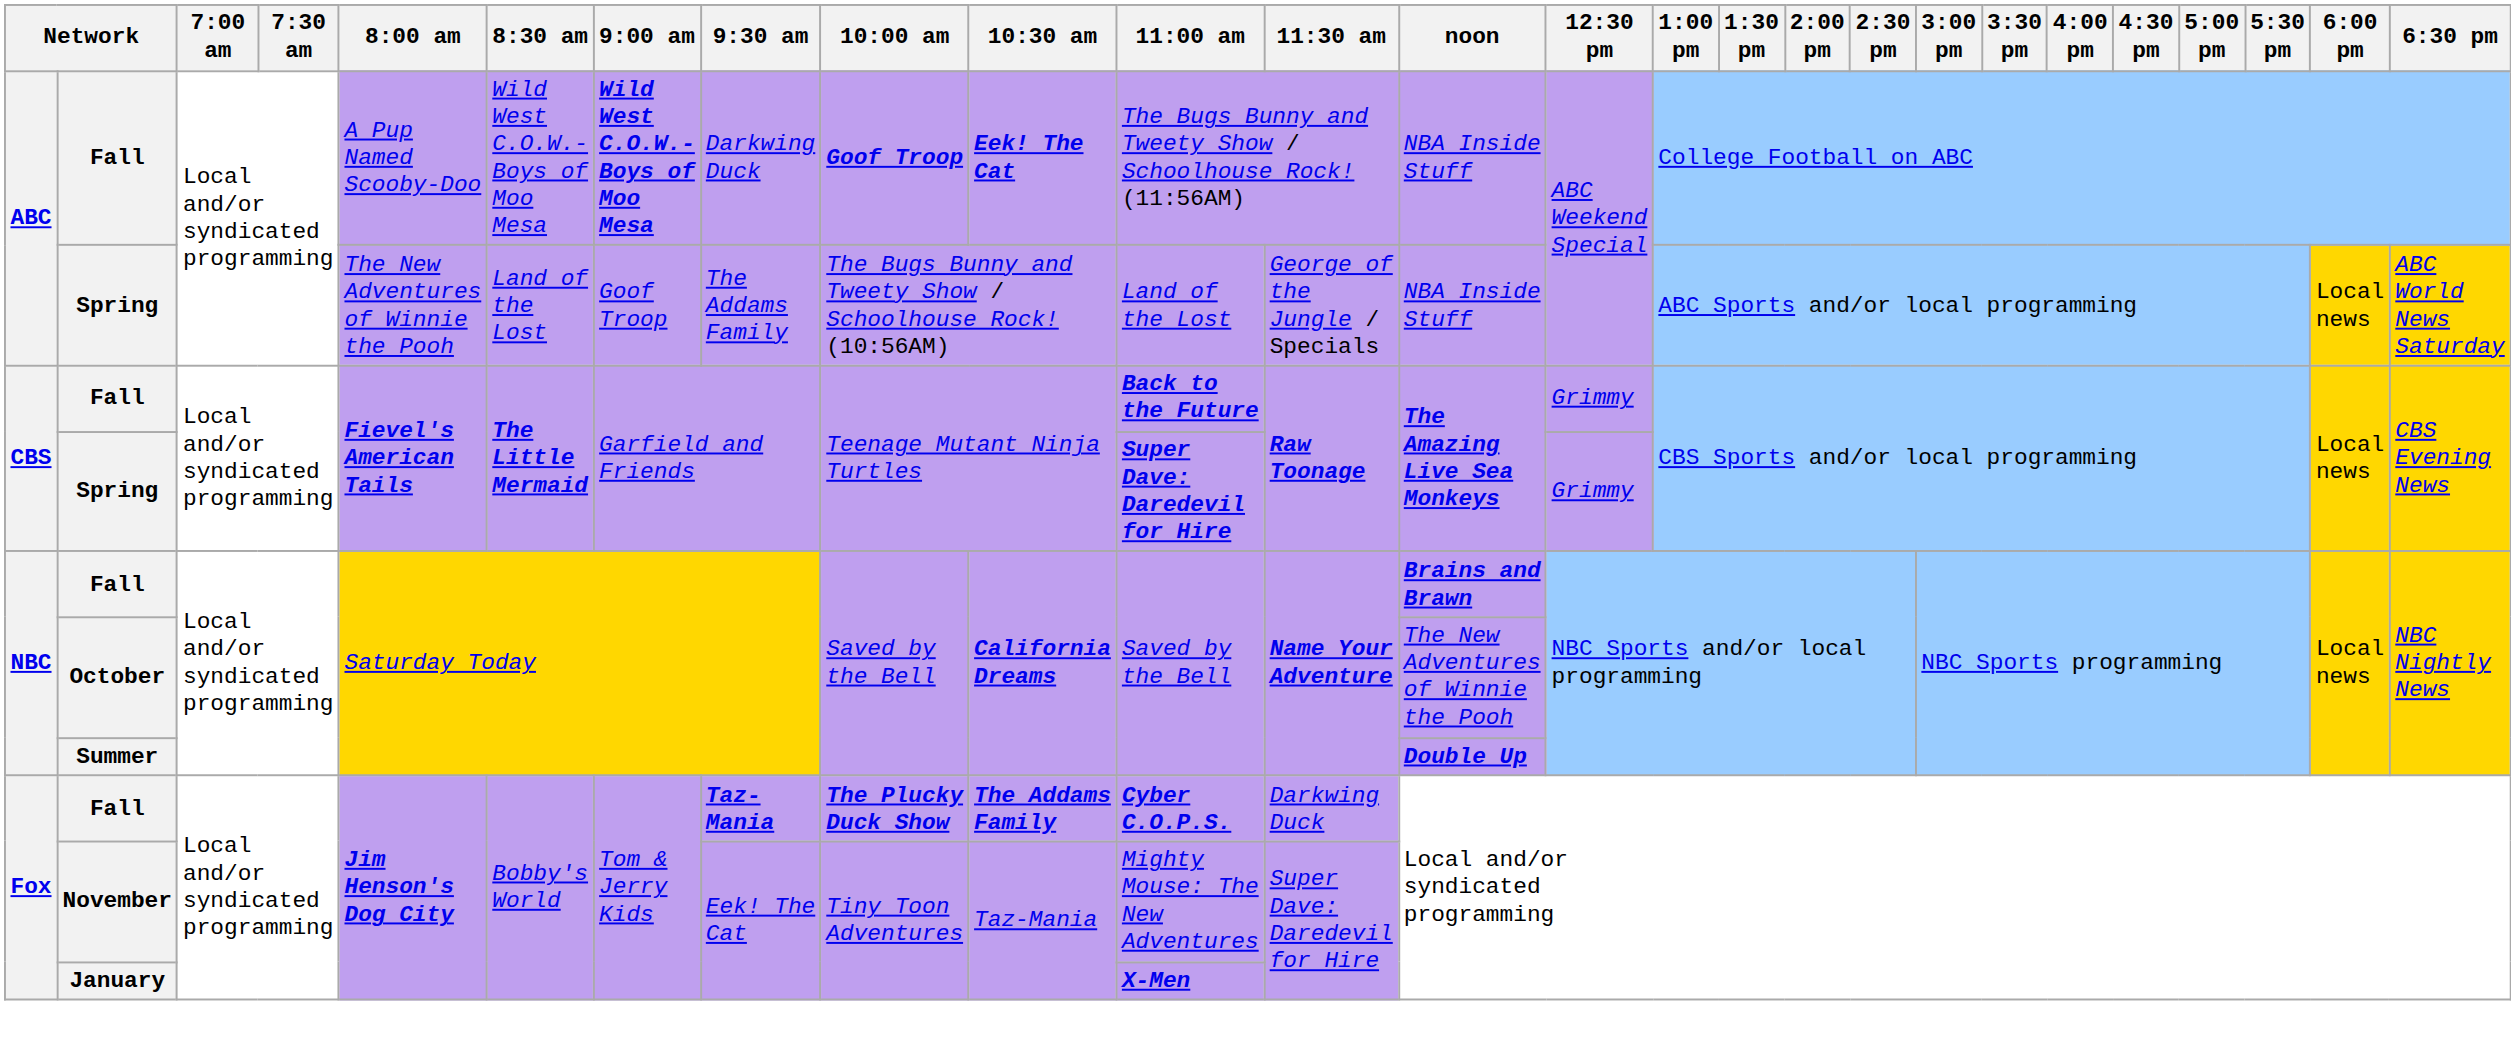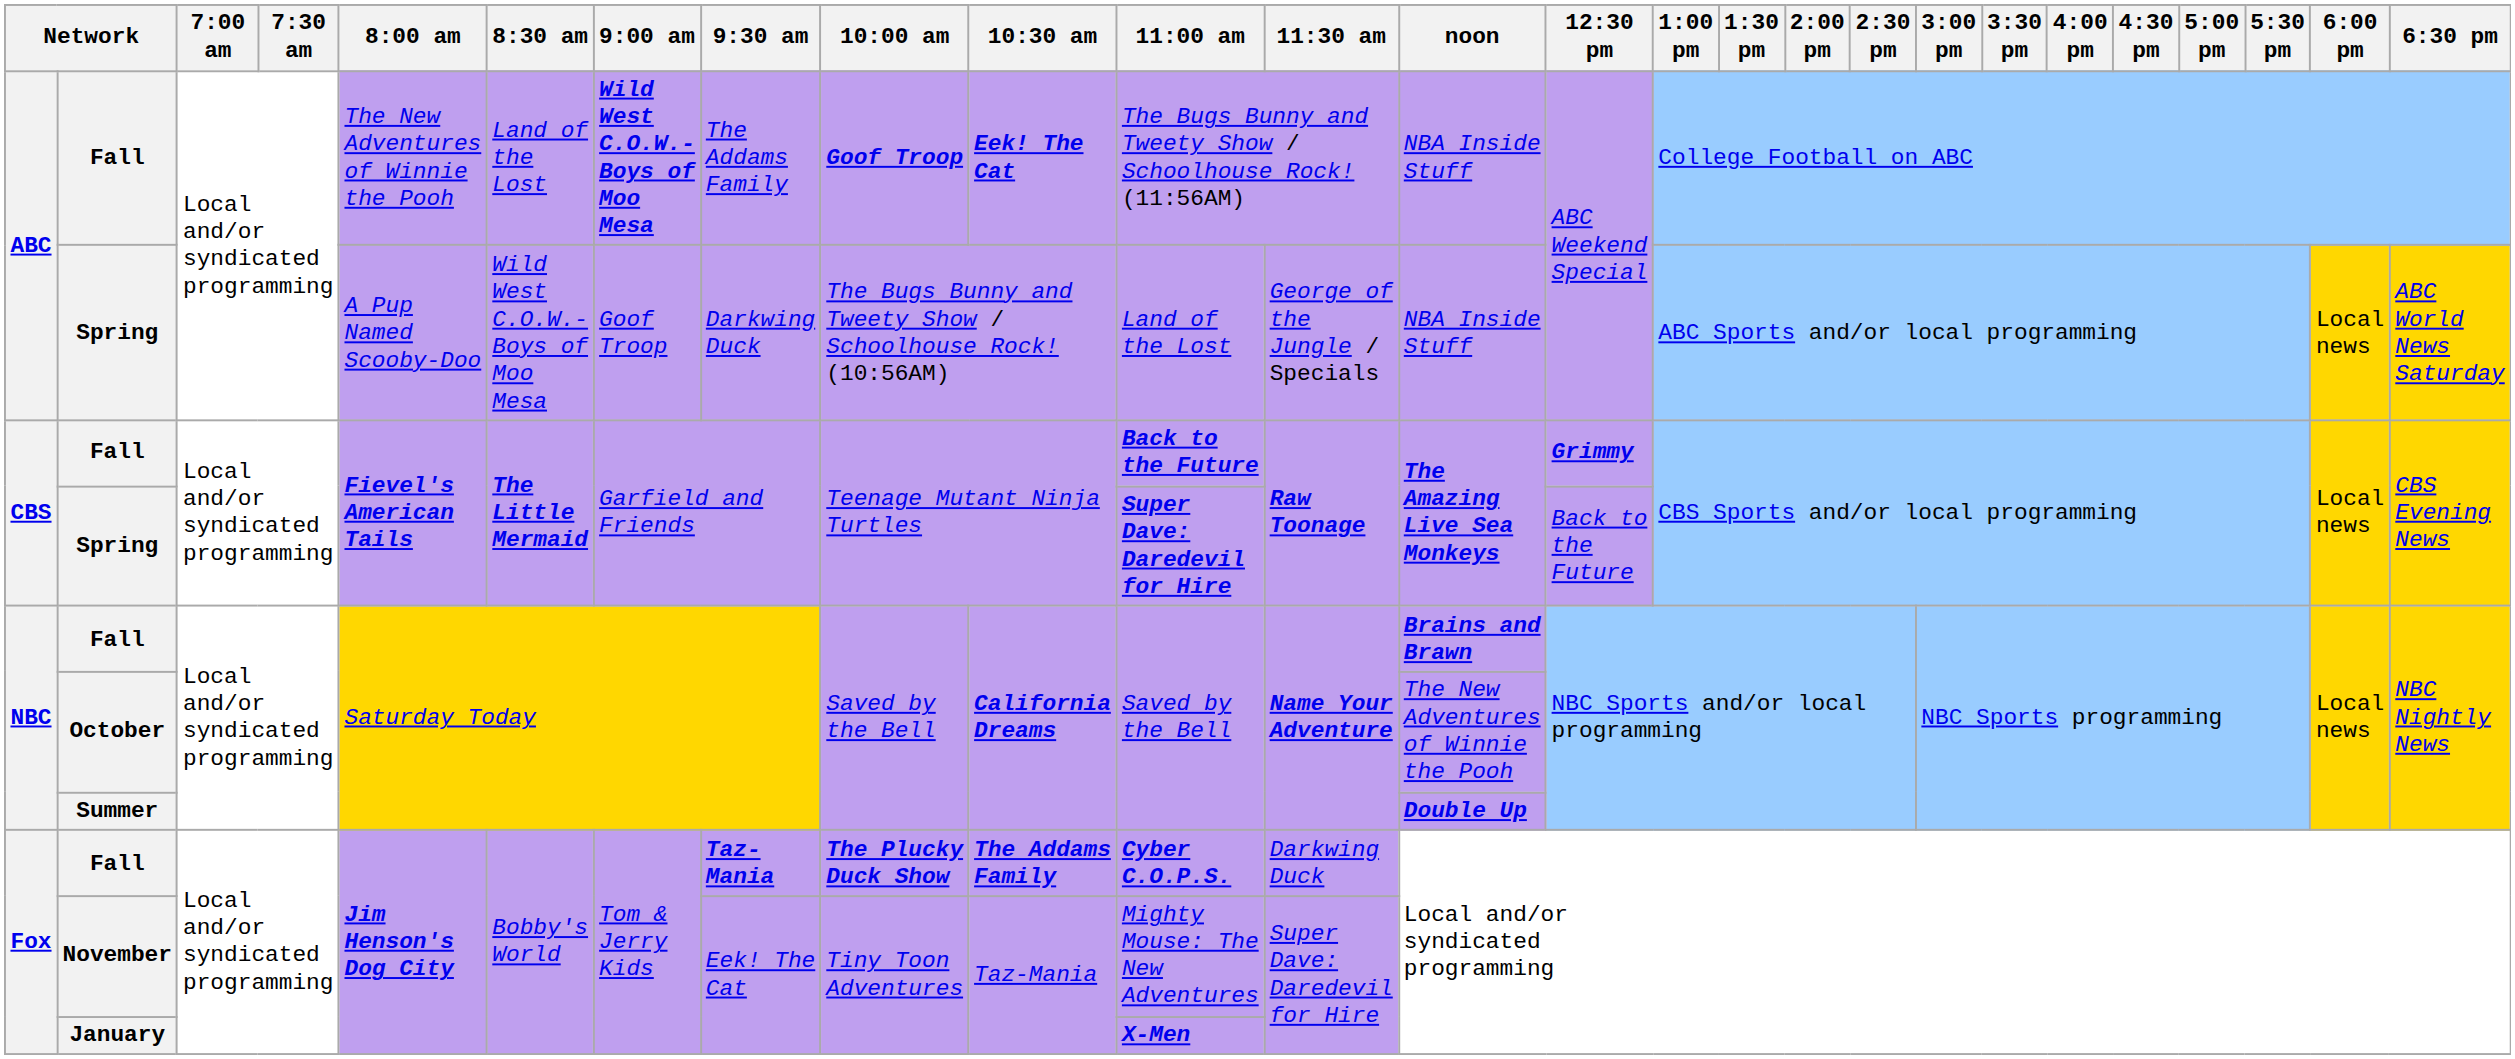 <table class=wikitable style="font-size:90%">
 <tr>
 <th width="1.5%" bgcolor="#C0C0C0" colspan="2">Network</th>
 <th width="4%" bgcolor="#C0C0C0">7:00 am</th>
 <th width="4%" bgcolor="#C0C0C0">7:30 am</th>
 <th width="4%" bgcolor="#C0C0C0">8:00 am</th>
 <th width="4%" bgcolor="#C0C0C0">8:30 am</th>
 <th width="4%" bgcolor="#C0C0C0">9:00 am</th>
 <th width="4%" bgcolor="#C0C0C0">9:30 am</th>
 <th width="4%" bgcolor="#C0C0C0">10:00 am</th>
 <th width="4%" bgcolor="#C0C0C0">10:30 am</th>
 <th width="4%" bgcolor="#C0C0C0">11:00 am</th>
 <th width="4%" bgcolor="#C0C0C0">11:30 am</th>
 <th width="4%" bgcolor="#C0C0C0">noon</th>
 <th width="4%" bgcolor="#C0C0C0">12:30 pm</th>
 <th width="4%" bgcolor="#C0C0C0">1:00 pm</th>
 <th width="4%" bgcolor="#C0C0C0">1:30 pm</th>
 <th width="4%" bgcolor="#C0C0C0">2:00 pm</th>
 <th width="4%" bgcolor="#C0C0C0">2:30 pm</th>
 <th width="4%" bgcolor="#C0C0C0">3:00 pm</th>
 <th width="4%" bgcolor="#C0C0C0">3:30 pm</th>
 <th width="4%" bgcolor="#C0C0C0">4:00 pm</th>
 <th width="4%" bgcolor="#C0C0C0">4:30 pm</th>
 <th width="4%" bgcolor="#C0C0C0">5:00 pm</th>
 <th width="4%" bgcolor="#C0C0C0">5:30 pm</th>
 <th width="4%" bgcolor="#C0C0C0">6:00 pm</th>
 <th width="4%" bgcolor="#C0C0C0">6:30 pm</th>
 </tr>
 <tr>
 <th bgcolor="#C0C0C0" rowspan="2"><a href='#'>ABC</a></th>
 <th>Fall</th>
 <td bgcolor="white" colspan="2" rowspan="2">Local and/or<br>syndicated<br>programming</td>
-<td bgcolor="bf9fef" rowspan="1"><em><a href='#'>A Pup Named Scooby-Doo</a></em> </td>
-<td bgcolor="bf9fef" rowspan="1"><em><a href='#'>Wild West C.O.W.-Boys of Moo Mesa</a></em></td>
+<td bgcolor="bf9fef" rowspan="1"><em><a href='#'>The New Adventures of Winnie the Pooh</a></em> </td>
+<td bgcolor="bf9fef" rowspan="1"><em><a href='#'>Land of the Lost</a></em></td>
 <td bgcolor="bf9fef" rowspan="1"><strong><em><a href='#'>Wild West C.O.W.-Boys of Moo Mesa</a></em></strong></td>
-<td bgcolor="bf9fef" rowspan="1"><em><a href='#'>Darkwing Duck</a></em></td>
+<td bgcolor="bf9fef" rowspan="1"><em><a href='#'>The Addams Family</a></em></td>
 <td bgcolor="bf9fef" rowspan="1"><strong><em><a href='#'>Goof Troop</a></em></strong></td>
 <td bgcolor="bf9fef" rowspan="1"><strong><em><a href='#'>Eek! The Cat</a></em></strong></td>
 <td bgcolor="bf9fef" colspan="2" rowspan="1"><em><a href='#'>The Bugs Bunny and Tweety Show</a></em> / <em><a href='#'>Schoolhouse Rock!</a></em> (11:56AM)</td>
 <td bgcolor="bf9fef"rowspan="1"><em><a href='#'>NBA Inside Stuff</a></em></td>
 <td bgcolor="bf9fef" rowspan="2"><em><a href='#'>ABC Weekend Special</a></em></td>
 <td bgcolor="99ccff" colspan="12"rowspan="1"><a href='#'>College Football on ABC</a></td>
 </tr>
 <tr>
 <th>Spring</th>
-<td bgcolor="bf9fef" rowspan="1"><em><a href='#'>The New Adventures of Winnie the Pooh</a></em> </td>
-<td bgcolor="bf9fef" rowspan="1"><em><a href='#'>Land of the Lost</a></em></td>
+<td bgcolor="bf9fef" rowspan="1"><em><a href='#'>A Pup Named Scooby-Doo</a></em> </td>
+<td bgcolor="bf9fef" rowspan="1"><em><a href='#'>Wild West C.O.W.-Boys of Moo Mesa</a></em></td>
 <td bgcolor="bf9fef" rowspan="1"><em><a href='#'>Goof Troop</a></em></td>
-<td bgcolor="bf9fef" rowspan="1"><em><a href='#'>The Addams Family</a></em></td>
+<td bgcolor="bf9fef" rowspan="1"><em><a href='#'>Darkwing Duck</a></em></td>
 <td bgcolor="bf9fef" colspan="2" rowspan="1"><em><a href='#'>The Bugs Bunny and Tweety Show</a></em> / <em><a href='#'>Schoolhouse Rock!</a></em> (10:56AM)</td>
 <td bgcolor="bf9fef" rowspan="1"><em><a href='#'>Land of the Lost</a></em></td>
 <td bgcolor="bf9fef" rowspan="1"><em><a href='#'>George of the Jungle</a></em> / Specials</td>
 <td bgcolor="bf9fef"rowspan="1"><em><a href='#'>NBA Inside Stuff</a></em></td>
 <td bgcolor="99ccff" colspan="10"rowspan="1"><a href='#'>ABC Sports</a> and/or local programming</td>
 <td bgcolor="gold" rowspan="1">Local news</td>
 <td bgcolor="gold" rowspan="1"><em><a href='#'>ABC World News Saturday</a></em></td>
 </tr>
 <tr>
 <th bgcolor="#C0C0C0" rowspan="2"><a href='#'>CBS</a></th>
 <th>Fall</th>
 <td bgcolor="white" colspan="2" rowspan="2">Local and/or<br>syndicated<br>programming</td>
 <td bgcolor="bf9fef" rowspan="2"><strong><em><a href='#'>Fievel's American Tails</a></em></strong></td>
 <td bgcolor="bf9fef" rowspan="2"><strong><em><a href='#'>The Little Mermaid</a></em></strong></td>
 <td bgcolor="bf9fef" colspan="2" rowspan="2"><em><a href='#'>Garfield and Friends</a></em></td>
 <td bgcolor="bf9fef" colspan="2" rowspan="2"><em><a href='#'>Teenage Mutant Ninja Turtles</a></em></td>
 <td bgcolor="bf9fef" rowspan="1"><strong><em><a href='#'>Back to the Future</a></em></strong></td>
 <td bgcolor="bf9fef" rowspan="2"><strong><em><a href='#'>Raw Toonage</a></em></strong></td>
 <td bgcolor="bf9fef" rowspan="2"><strong><em><a href='#'>The Amazing Live Sea Monkeys</a></em></strong></td>
-<td bgcolor="bf9fef" rowspan="1"><em><a href='#'>Grimmy</a></em></td>
+<td bgcolor="bf9fef" rowspan="1"><strong><em><a href='#'>Grimmy</a></em></strong></td>
 <td bgcolor="99ccff" colspan="10"rowspan="2"><a href='#'>CBS Sports</a> and/or local programming</td>
 <td bgcolor="gold" rowspan="2">Local news</td>
 <td bgcolor="gold" rowspan="2"><em><a href='#'>CBS Evening News</a></em></td>
 </tr>
 <tr>
 <th>Spring</th>
 <td bgcolor="bf9fef" rowspan="1"><strong><em><a href='#'>Super Dave: Daredevil for Hire</a></em></strong></td>
-<td bgcolor="bf9fef" rowspan="1"><em><a href='#'>Grimmy</a></em></td>
+<td bgcolor="bf9fef" rowspan="1"><em><a href='#'>Back to the Future</a></em></td>
 </tr>
 <tr>
 <th bgcolor="#C0C0C0" rowspan="3"><a href='#'>NBC</a></th>
 <th>Fall</th>
 <td bgcolor="white" rowspan="3"colspan="2">Local and/or<br>syndicated<br>programming</td>
 <td bgcolor="gold" rowspan="3"colspan="4"><em><a href='#'>Saturday Today</a></em></td>
 <td bgcolor="bf9fef"rowspan="3"><em><a href='#'>Saved by the Bell</a></em></td>
 <td bgcolor="bf9fef"rowspan="3"><strong><em><a href='#'>California Dreams</a></em></strong></td>
 <td bgcolor="bf9fef"rowspan="3"><em><a href='#'>Saved by the Bell</a></em></td>
 <td bgcolor="bf9fef"rowspan="3"><strong><em><a href='#'>Name Your Adventure</a></em></strong></td>
 <td bgcolor="bf9fef"rowspan="1"><strong><em><a href='#'>Brains and Brawn</a></em></strong></td>
 <td bgcolor="99ccff" rowspan="3"colspan="5"><a href='#'>NBC Sports</a> and/or local programming</td>
 <td bgcolor="99ccff" rowspan="3"colspan="6"><a href='#'>NBC Sports</a> programming</td>
 <td bgcolor="gold"rowspan="3">Local news</td>
 <td bgcolor="gold"rowspan="3"><em><a href='#'>NBC Nightly News</a></em></td>
 </tr>
 <tr>
 <th>October</th>
 <td bgcolor="bf9fef" rowspan="1"><em><a href='#'>The New Adventures of Winnie the Pooh</a></em> </td>
 </tr>
 <tr>
 <th>Summer</th>
 <td bgcolor="bf9fef"rowspan="1"><strong><em><a href='#'>Double Up</a></em></strong></td>
 </tr>
 <tr>
 <th bgcolor="#C0C0C0" rowspan="3"><a href='#'>Fox</a></th>
 <th>Fall</th>
 <td bgcolor="white" colspan="2" rowspan="3">Local and/or<br>syndicated<br>programming</td>
 <td bgcolor="bf9fef" rowspan="3"><strong><em><a href='#'>Jim Henson's Dog City</a></em></strong></td>
 <td bgcolor="bf9fef" rowspan="3"><em><a href='#'>Bobby's World</a></em></td>
 <td bgcolor="bf9fef" rowspan="3"><em><a href='#'>Tom & Jerry Kids</a></em></td>
 <td bgcolor="bf9fef" rowspan="1"><strong><em><a href='#'>Taz-Mania</a></em></strong></td>
 <td bgcolor="bf9fef" rowspan="1"><strong><em><a href='#'>The Plucky Duck Show</a></em></strong></td>
 <td bgcolor="bf9fef" rowspan="1"><strong><em><a href='#'>The Addams Family</a></em></strong></td>
 <td bgcolor="bf9fef" rowspan="1"><strong><em><a href='#'>Cyber C.O.P.S.</a></em></strong></td>
 <td bgcolor="bf9fef" rowspan="1"><em><a href='#'>Darkwing Duck</a></em></td>
 <td bgcolor="white" colspan="14" rowspan="3">Local and/or<br>syndicated<br>programming</td>
 </tr>
 <tr>
 <th>November</th>
 <td bgcolor="bf9fef" rowspan="2"><em><a href='#'>Eek! The Cat</a></em></td>
 <td bgcolor="bf9fef" rowspan="2"><em><a href='#'>Tiny Toon Adventures</a></em></td>
 <td bgcolor="bf9fef" rowspan="2"><em><a href='#'>Taz-Mania</a></em></td>
 <td bgcolor="bf9fef" rowspan="1"><em><a href='#'>Mighty Mouse: The New Adventures</a></em> </td>
 <td bgcolor="bf9fef" rowspan="2"><em><a href='#'>Super Dave: Daredevil for Hire</a></em></td>
 </tr>
 <tr>
 <th>January</th>
 <td bgcolor="bf9fef" rowspan="1"><strong><em><a href='#'>X-Men</a></em></strong></td>
 </tr>
 </table>
